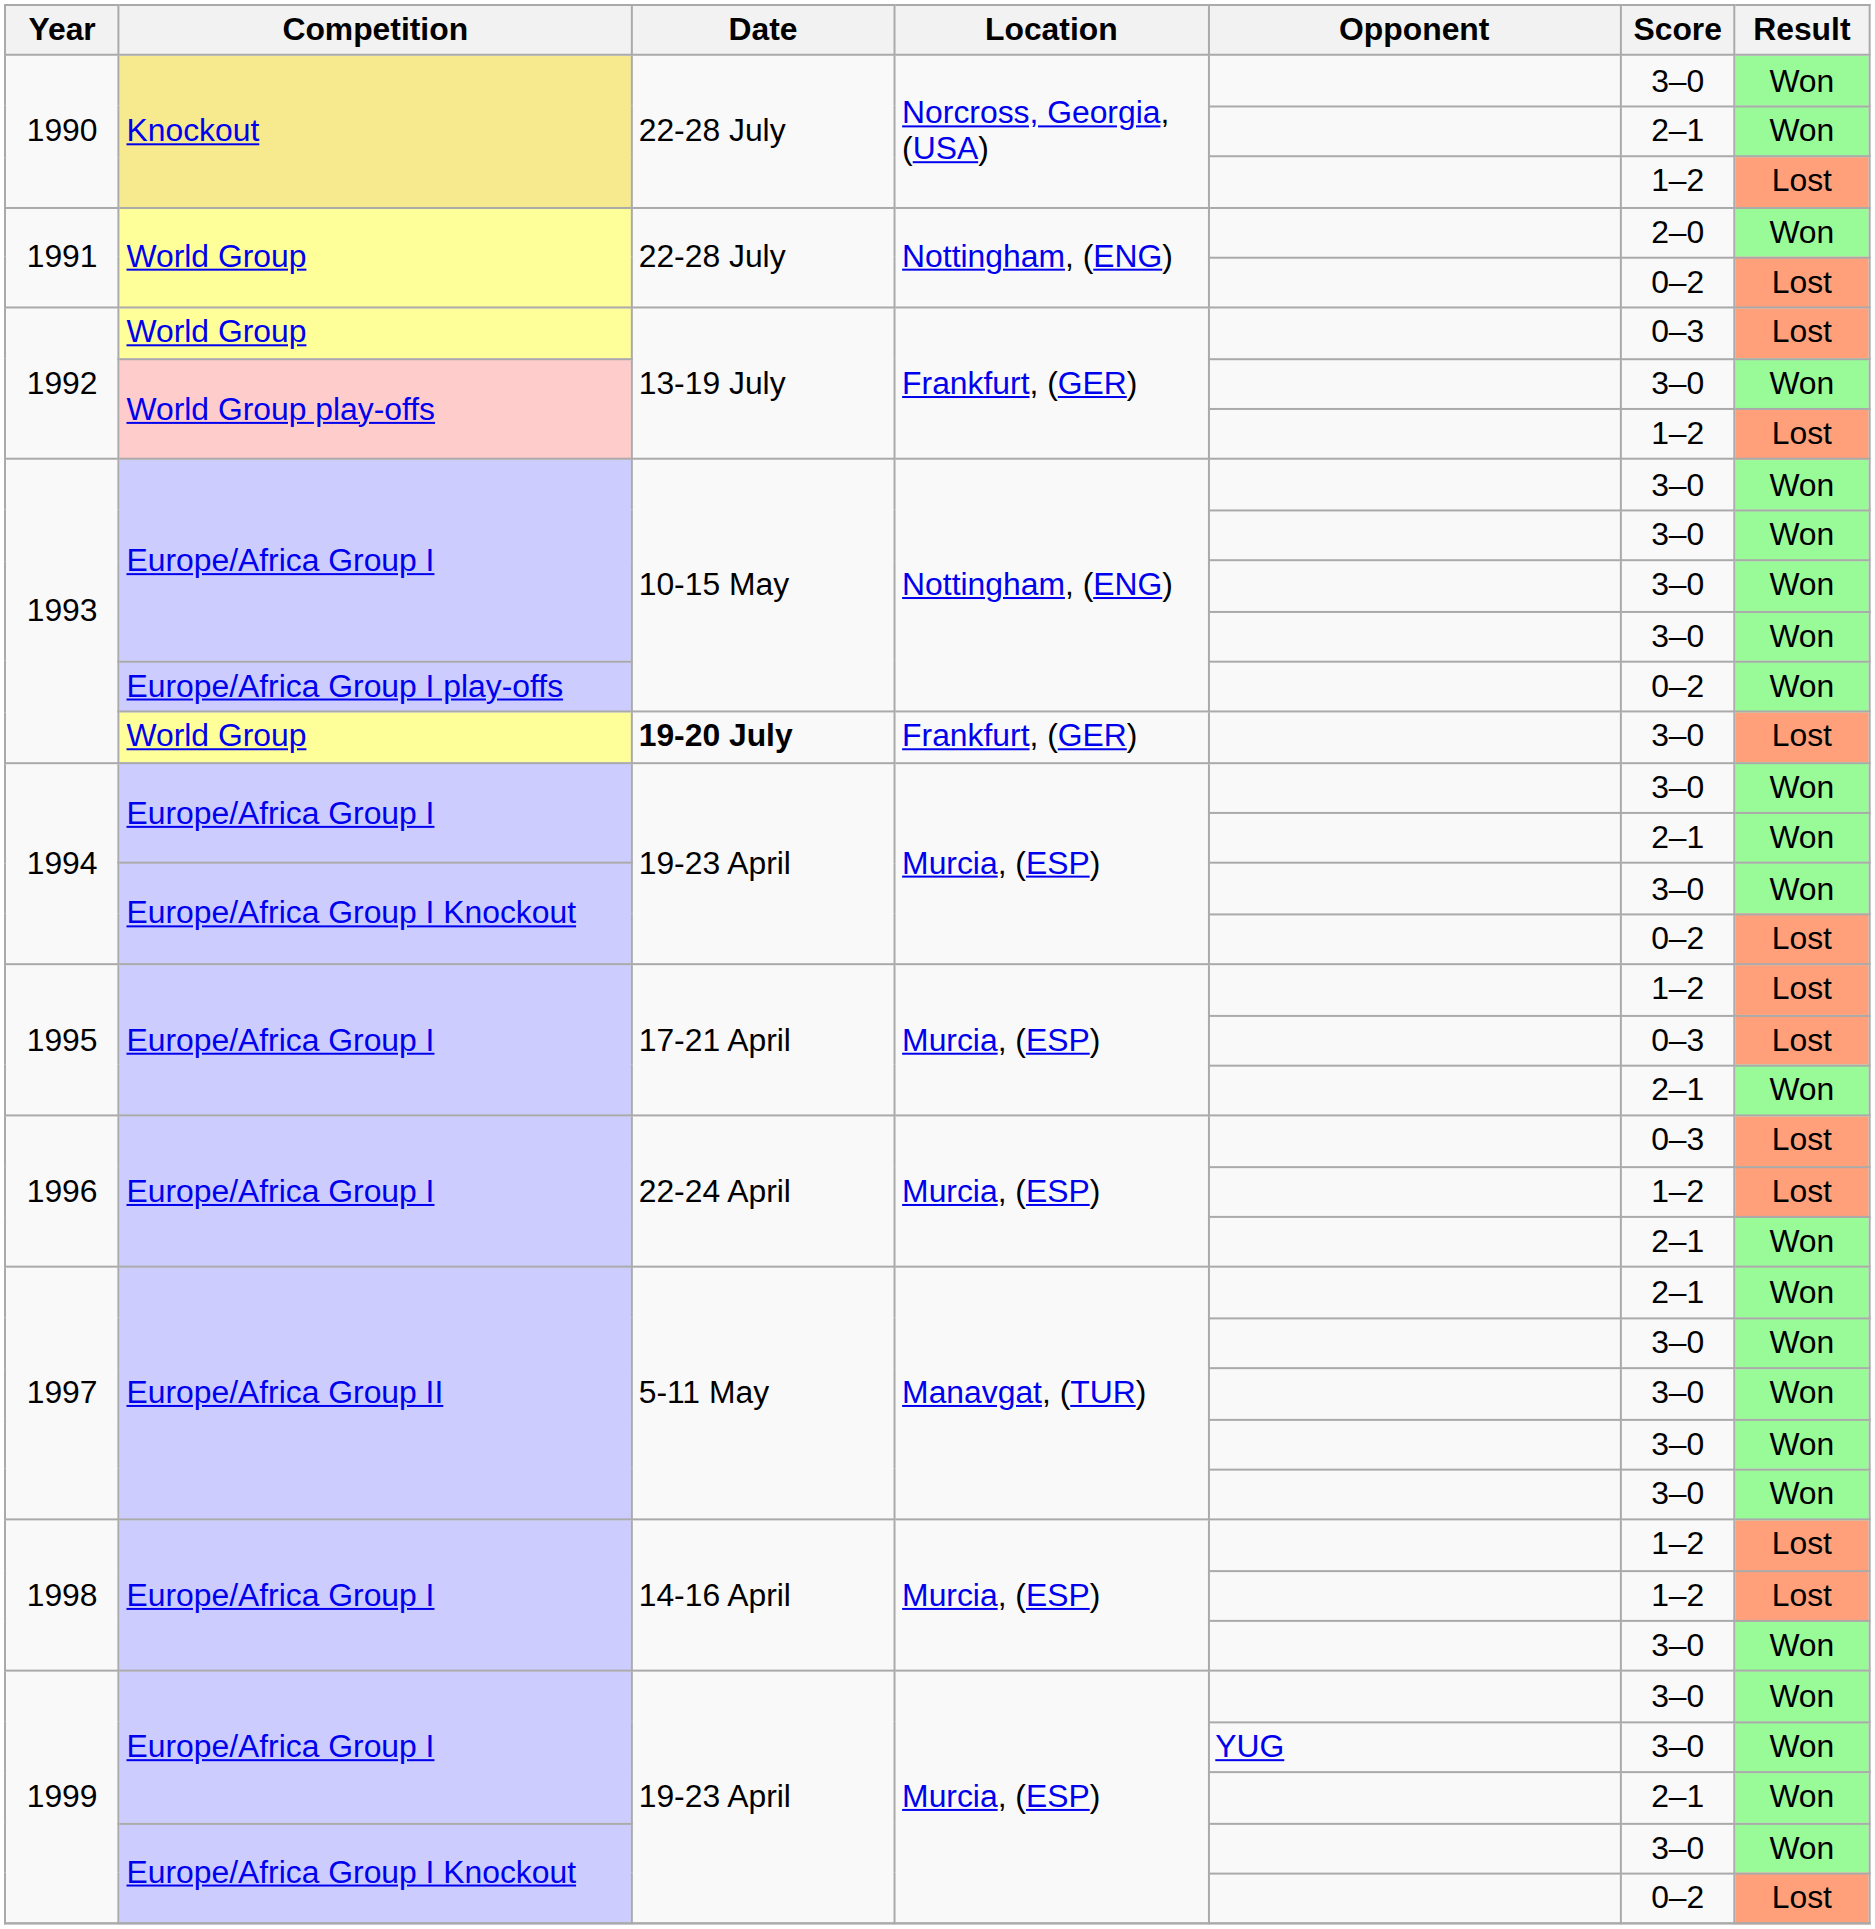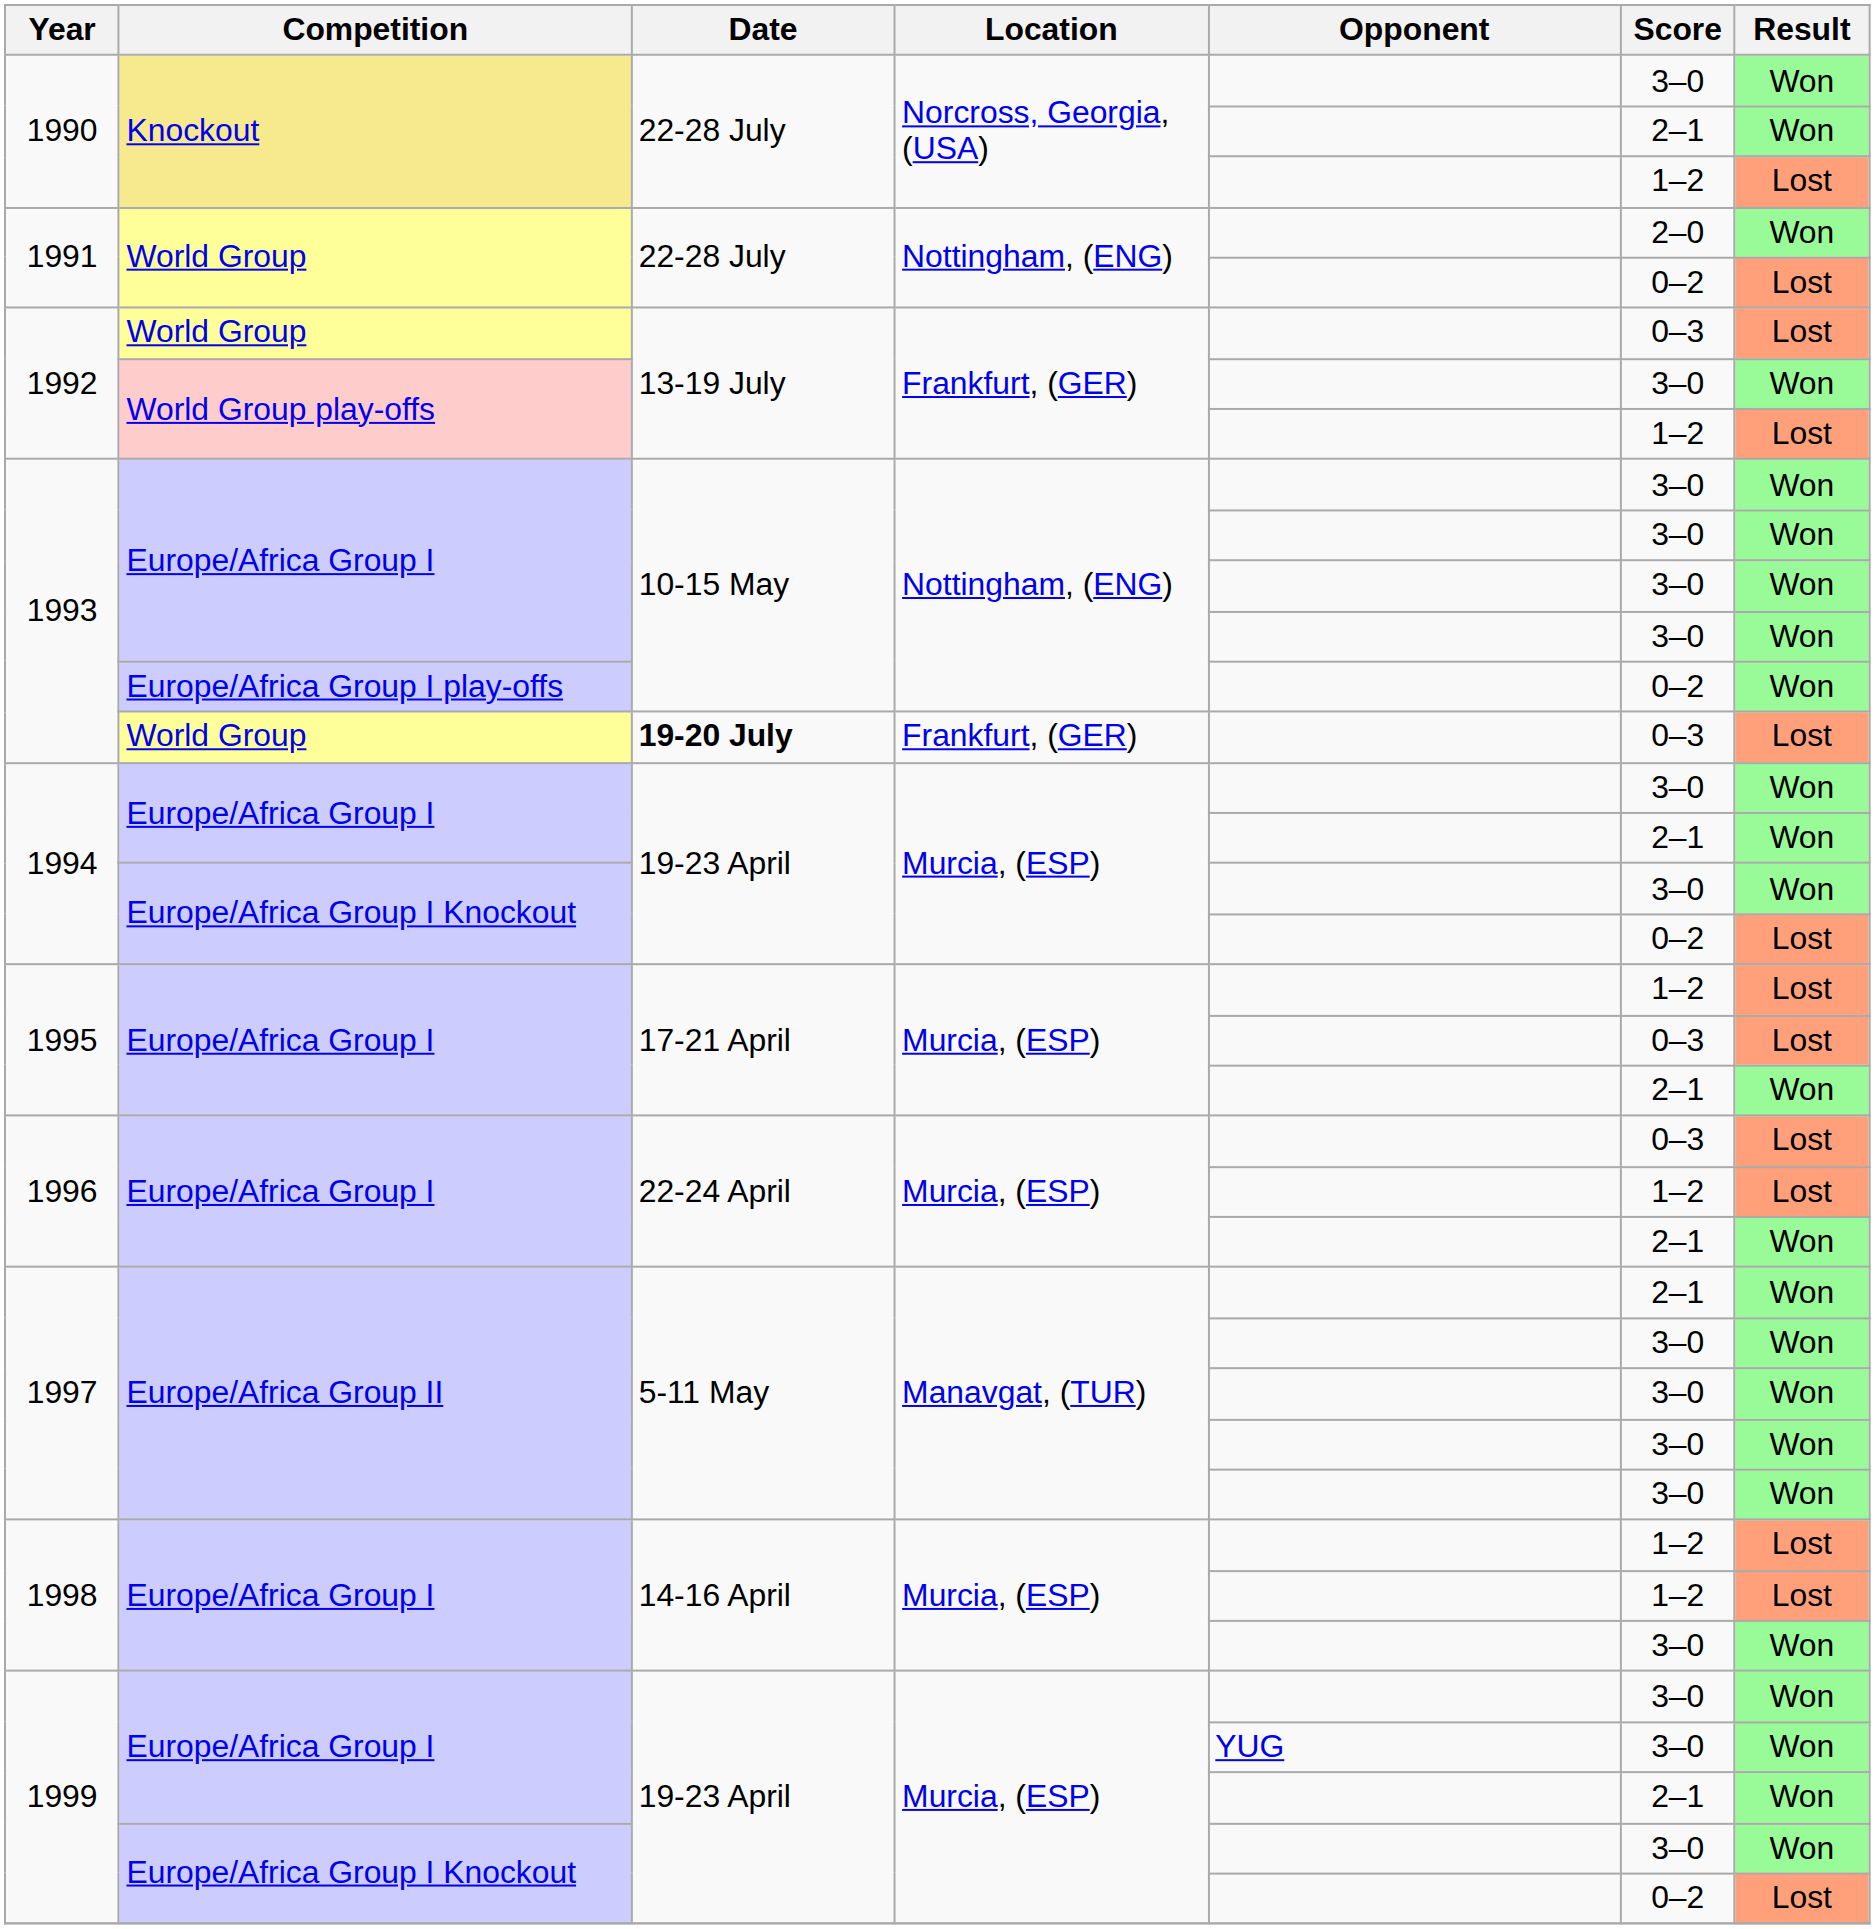 <table class="wikitable collapsible collapsed">
 <tr>
 <th style="width:50px">Year</th>
 <th style="width:250px">Competition</th>
 <th style="width:125px">Date</th>
 <th style="width:150px">Location</th>
 <th style="width:200px">Opponent</th>
 <th style="width:50px">Score</th>
 <th style="width:60px">Result</th>
 </tr>
 <tr>
 <td align="center" rowspan="3">1990</td>
 <td align="left" rowspan="3" bgcolor=#F7E98E><a href='#'>Knockout</a></td>
 <td align="left" rowspan="3">22-28 July</td>
 <td align="left" rowspan="3"><a href='#'>Norcross, Georgia</a>, (<a href='#'>USA</a>)</td>
 <td></td>
 <td align="center">3–0</td>
 <td align="center" bgcolor="#98FB98">Won</td>
 </tr>
 <tr>
 <td></td>
 <td align="center">2–1</td>
 <td align="center" bgcolor="#98FB98">Won</td>
 </tr>
 <tr>
 <td></td>
 <td align="center">1–2</td>
 <td align="center" bgcolor="FFA07A">Lost</td>
 </tr>
 <tr>
 <td align="center" rowspan="2">1991</td>
 <td align="left" rowspan="2" bgcolor=ffff99><a href='#'>World Group</a></td>
 <td align="left" rowspan="2">22-28 July</td>
 <td align="left" rowspan="2"><a href='#'>Nottingham</a>, (<a href='#'>ENG</a>)</td>
 <td></td>
 <td align="center">2–0</td>
 <td align="center" bgcolor="#98FB98">Won</td>
 </tr>
 <tr>
 <td></td>
 <td align="center">0–2</td>
 <td align="center" bgcolor="FFA07A">Lost</td>
 </tr>
 <tr>
 <td align="center" rowspan="3">1992</td>
 <td align="left" rowspan="1" bgcolor=ffff99><a href='#'>World Group</a></td>
 <td align="left" rowspan="3">13-19 July</td>
 <td align="left" rowspan="3"><a href='#'>Frankfurt</a>, (<a href='#'>GER</a>)</td>
 <td></td>
 <td align="center">0–3</td>
 <td align="center" bgcolor="FFA07A">Lost</td>
 </tr>
 <tr>
 <td align="left" rowspan="2" bgcolor=ffcccc><a href='#'>World Group play-offs</a></td>
 <td></td>
 <td align="center">3–0</td>
 <td align="center" bgcolor="#98FB98">Won</td>
 </tr>
 <tr>
 <td></td>
 <td align="center">1–2</td>
 <td align="center" bgcolor="FFA07A">Lost</td>
 </tr>
 <tr>
 <td align="center" rowspan="6">1993</td>
 <td align="left" rowspan="4" bgcolor=CCCCFF><a href='#'>Europe/Africa Group I</a></td>
 <td align="left" rowspan="5">10-15 May</td>
 <td align="left" rowspan="5"><a href='#'>Nottingham</a>, (<a href='#'>ENG</a>)</td>
 <td></td>
 <td align="center">3–0</td>
 <td align="center" bgcolor="#98FB98">Won</td>
 </tr>
 <tr>
 <td></td>
 <td align="center">3–0</td>
 <td align="center" bgcolor="#98FB98">Won</td>
 </tr>
 <tr>
 <td></td>
 <td align="center">3–0</td>
 <td align="center" bgcolor="#98FB98">Won</td>
 </tr>
 <tr>
 <td></td>
 <td align="center">3–0</td>
 <td align="center" bgcolor="#98FB98">Won</td>
 </tr>
 <tr>
 <td align="left" rowspan="1" bgcolor=CCCCFF><a href='#'>Europe/Africa Group I  play-offs</a></td>
 <td></td>
 <td align="center">0–2</td>
 <td align="center" bgcolor="#98FB98">Won</td>
 </tr>
 <tr>
 <td align="left" rowspan="1" bgcolor=ffff99><a href='#'>World Group</a></td>
 <td align="left" rowspan="1"><strong>19-20 July</strong></td>
 <td align="left" rowspan="1"><a href='#'>Frankfurt</a>, (<a href='#'>GER</a>)</td>
 <td></td>
-<td align="center">3–0</td>
+<td align="center">0–3</td>
 <td align="center" bgcolor="FFA07A">Lost</td>
 </tr>
 <tr>
 <td align="center" rowspan="4">1994</td>
 <td align="left" rowspan="2" bgcolor=CCCCFF><a href='#'>Europe/Africa Group I</a></td>
 <td align="left" rowspan="4">19-23 April</td>
 <td align="left" rowspan="4"><a href='#'>Murcia</a>, (<a href='#'>ESP</a>)</td>
 <td></td>
 <td align="center">3–0</td>
 <td align="center" bgcolor="#98FB98">Won</td>
 </tr>
 <tr>
 <td></td>
 <td align="center">2–1</td>
 <td align="center" bgcolor="#98FB98">Won</td>
 </tr>
 <tr>
 <td align="left" rowspan="2" bgcolor=CCCCFF><a href='#'>Europe/Africa Group I Knockout</a></td>
 <td></td>
 <td align="center">3–0</td>
 <td align="center" bgcolor="#98FB98">Won</td>
 </tr>
 <tr>
 <td></td>
 <td align="center">0–2</td>
 <td align="center" bgcolor="FFA07A">Lost</td>
 </tr>
 <tr>
 <td align="center" rowspan="3">1995</td>
 <td align="left" rowspan="3" bgcolor=CCCCFF><a href='#'>Europe/Africa Group I</a></td>
 <td align="left" rowspan="3">17-21 April</td>
 <td align="left" rowspan="3"><a href='#'>Murcia</a>, (<a href='#'>ESP</a>)</td>
 <td></td>
 <td align="center">1–2</td>
 <td align="center" bgcolor="FFA07A">Lost</td>
 </tr>
 <tr>
 <td></td>
 <td align="center">0–3</td>
 <td align="center" bgcolor="FFA07A">Lost</td>
 </tr>
 <tr>
 <td></td>
 <td align="center">2–1</td>
 <td align="center" bgcolor="#98FB98">Won</td>
 </tr>
 <tr>
 <td align="center" rowspan="3">1996</td>
 <td align="left" rowspan="3" bgcolor=CCCCFF><a href='#'>Europe/Africa Group I</a></td>
 <td align="left" rowspan="3">22-24 April</td>
 <td align="left" rowspan="3"><a href='#'>Murcia</a>, (<a href='#'>ESP</a>)</td>
 <td></td>
 <td align="center">0–3</td>
 <td align="center" bgcolor="FFA07A">Lost</td>
 </tr>
 <tr>
 <td></td>
 <td align="center">1–2</td>
 <td align="center" bgcolor="FFA07A">Lost</td>
 </tr>
 <tr>
 <td></td>
 <td align="center">2–1</td>
 <td align="center" bgcolor="#98FB98">Won</td>
 </tr>
 <tr>
 <td align="center" rowspan="5">1997</td>
 <td align="left" rowspan="5" bgcolor=CCCCFF><a href='#'>Europe/Africa Group II</a></td>
 <td align="left" rowspan="5">5-11 May</td>
 <td align="left" rowspan="5"><a href='#'>Manavgat</a>, (<a href='#'>TUR</a>)</td>
 <td></td>
 <td align="center">2–1</td>
 <td align="center" bgcolor="#98FB98">Won</td>
 </tr>
 <tr>
 <td></td>
 <td align="center">3–0</td>
 <td align="center" bgcolor="#98FB98">Won</td>
 </tr>
 <tr>
 <td></td>
 <td align="center">3–0</td>
 <td align="center" bgcolor="#98FB98">Won</td>
 </tr>
 <tr>
 <td></td>
 <td align="center">3–0</td>
 <td align="center" bgcolor="#98FB98">Won</td>
 </tr>
 <tr>
 <td></td>
 <td align="center">3–0</td>
 <td align="center" bgcolor="#98FB98">Won</td>
 </tr>
 <tr>
 <td align="center" rowspan="3">1998</td>
 <td align="left" rowspan="3" bgcolor=CCCCFF><a href='#'>Europe/Africa Group I</a></td>
 <td align="left" rowspan="3">14-16 April</td>
 <td align="left" rowspan="3"><a href='#'>Murcia</a>, (<a href='#'>ESP</a>)</td>
 <td></td>
 <td align="center">1–2</td>
 <td align="center" bgcolor="FFA07A">Lost</td>
 </tr>
 <tr>
 <td></td>
 <td align="center">1–2</td>
 <td align="center" bgcolor="FFA07A">Lost</td>
 </tr>
 <tr>
 <td></td>
 <td align="center">3–0</td>
 <td align="center" bgcolor="#98FB98">Won</td>
 </tr>
 <tr>
 <td align="center" rowspan="5">1999</td>
 <td align="left" rowspan="3" bgcolor=CCCCFF><a href='#'>Europe/Africa Group I</a></td>
 <td align="left" rowspan="5">19-23 April</td>
 <td align="left" rowspan="5"><a href='#'>Murcia</a>, (<a href='#'>ESP</a>)</td>
 <td></td>
 <td align="center">3–0</td>
 <td align="center" bgcolor="#98FB98">Won</td>
 </tr>
 <tr>
 <td> <a href='#'>YUG</a></td>
 <td align="center">3–0</td>
 <td align="center" bgcolor="#98FB98">Won</td>
 </tr>
 <tr>
 <td></td>
 <td align="center">2–1</td>
 <td align="center" bgcolor="#98FB98">Won</td>
 </tr>
 <tr>
 <td align="left" rowspan="2" bgcolor=CCCCFF><a href='#'>Europe/Africa Group I Knockout</a></td>
 <td></td>
 <td align="center">3–0</td>
 <td align="center" bgcolor="#98FB98">Won</td>
 </tr>
 <tr>
 <td></td>
 <td align="center">0–2</td>
 <td align="center" bgcolor="FFA07A">Lost</td>
 </tr>
 <tr>
 </tr>
 </table>
